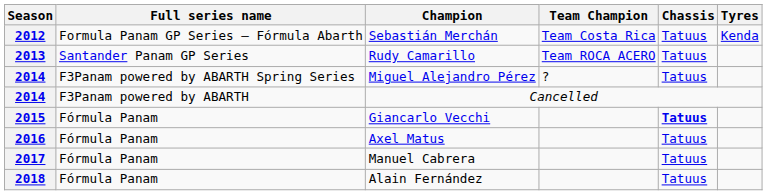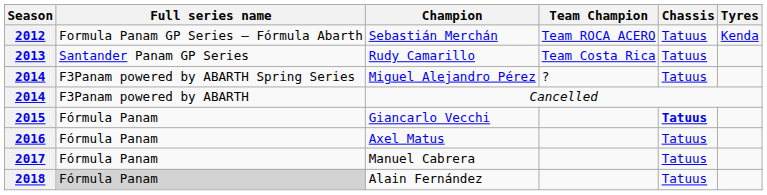 <table class="wikitable">
 <tr>
 <th>Season</th>
 <th>Full series name</th>
 <th>Champion</th>
 <th>Team Champion</th>
 <th>Chassis</th>
 <th>Tyres</th>
 </tr>
 <tr>
 <th><a href='#'>2012</a></th>
 <td>Formula Panam GP Series – Fórmula Abarth</td>
 <td> <a href='#'>Sebastián Merchán</a></td>
-<td> <a href='#'>Team Costa Rica</a></td>
+<td> <a href='#'>Team ROCA ACERO</a></td>
 <td><a href='#'>Tatuus</a></td>
 <td><a href='#'>Kenda</a></td>
 </tr>
 <tr>
 <th><a href='#'>2013</a></th>
 <td><a href='#'>Santander</a> Panam GP Series</td>
 <td> <a href='#'>Rudy Camarillo</a></td>
-<td> <a href='#'>Team ROCA ACERO</a></td>
+<td> <a href='#'>Team Costa Rica</a></td>
 <td><a href='#'>Tatuus</a></td>
 <td align="center"></td>
 </tr>
 <tr>
 <th><a href='#'>2014</a></th>
 <td>F3Panam powered by ABARTH Spring Series</td>
 <td> <a href='#'>Miguel Alejandro Pérez</a></td>
 <td> ?</td>
 <td><a href='#'>Tatuus</a></td>
 <td align="center"></td>
 </tr>
 <tr>
 <th><a href='#'>2014</a></th>
 <td>F3Panam powered by ABARTH</td>
 <td colspan=4 align=center><em>Cancelled</em></td>
 </tr>
 <tr>
 <th><a href='#'>2015</a></th>
 <td>Fórmula Panam</td>
 <td> <a href='#'>Giancarlo Vecchi</a></td>
 <td></td>
 <td><strong><a href='#'>Tatuus</a></strong></td>
 <td align="center"></td>
 </tr>
 <tr>
 <th><a href='#'>2016</a></th>
 <td>Fórmula Panam</td>
 <td> <a href='#'>Axel Matus</a></td>
 <td></td>
 <td><a href='#'>Tatuus</a></td>
 <td align="center"></td>
 </tr>
 <tr>
 <th><a href='#'>2017</a></th>
 <td>Fórmula Panam</td>
 <td> Manuel Cabrera</td>
 <td></td>
 <td><a href='#'>Tatuus</a></td>
 <td align="center"></td>
 </tr>
 <tr>
 <th><a href='#'>2018</a></th>
-<td>Fórmula Panam</td>
+<td style="background: lightgrey;">Fórmula Panam</td>
 <td> Alain Fernández</td>
 <td></td>
 <td><a href='#'>Tatuus</a></td>
 <td align="center"></td>
 </tr>
 </table>
